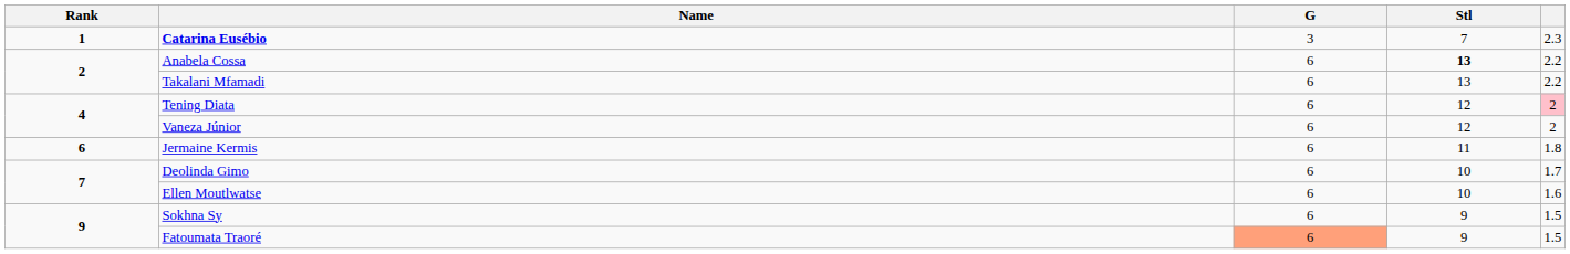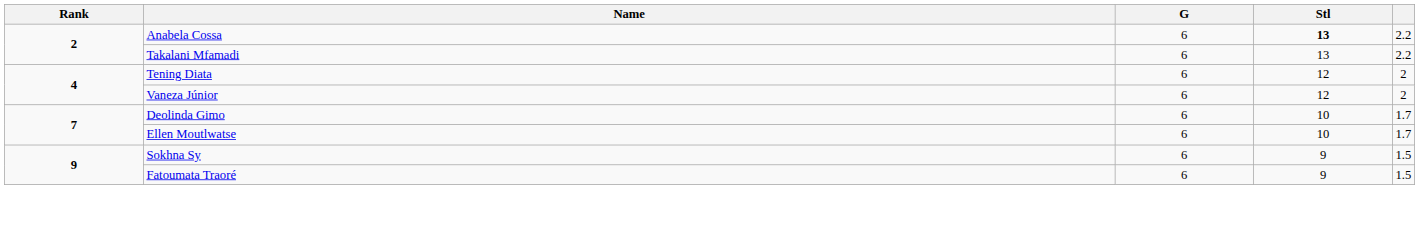 <table class="wikitable" style="width:90%;">
 <tr>
 <th style="width:10%;">Rank</th>
 <th style="width:70%;">Name</th>
 <th style="width:10%;">G</th>
 <th style="width:10%;">Stl</th>
 <th style="width:10%;"></th>
-</tr>
-<tr align=center>
-<td><strong>1</strong></td>
-<td align=left> <strong><a href='#'>Catarina Eusébio</a></strong></td>
-<td>3</td>
-<td>7</td>
-<td>2.3</td>
 </tr>
 <tr align=center>
 <td rowspan=2><strong>2</strong></td>
 <td align=left> <a href='#'>Anabela Cossa</a></td>
 <td>6</td>
 <td><strong>13</strong></td>
 <td>2.2</td>
 </tr>
 <tr align=center>
 <td align=left> <a href='#'>Takalani Mfamadi</a></td>
 <td>6</td>
 <td>13</td>
 <td>2.2</td>
 </tr>
 <tr align=center>
 <td rowspan=2><strong>4</strong></td>
 <td align=left> <a href='#'>Tening Diata</a></td>
 <td>6</td>
 <td>12</td>
-<td style="background: pink;">2</td>
+<td>2</td>
 </tr>
 <tr align=center>
 <td align=left> <a href='#'>Vaneza Júnior</a></td>
 <td>6</td>
 <td>12</td>
 <td>2</td>
-</tr>
-<tr align=center>
-<td><strong>6</strong></td>
-<td align=left> <a href='#'>Jermaine Kermis</a></td>
-<td>6</td>
-<td>11</td>
-<td>1.8</td>
 </tr>
 <tr align=center>
 <td rowspan=2><strong>7</strong></td>
 <td align=left> <a href='#'>Deolinda Gimo</a></td>
 <td>6</td>
 <td>10</td>
 <td>1.7</td>
 </tr>
 <tr align=center>
 <td align=left> <a href='#'>Ellen Moutlwatse</a></td>
 <td>6</td>
 <td>10</td>
-<td>1.6</td>
+<td>1.7</td>
 </tr>
 <tr align=center>
 <td rowspan=2><strong>9</strong></td>
 <td align=left> <a href='#'>Sokhna Sy</a></td>
 <td>6</td>
 <td>9</td>
 <td>1.5</td>
 </tr>
 <tr align=center>
 <td align=left> <a href='#'>Fatoumata Traoré</a></td>
-<td style="background: lightsalmon;">6</td>
+<td>6</td>
 <td>9</td>
 <td>1.5</td>
 </tr>
 </table>
